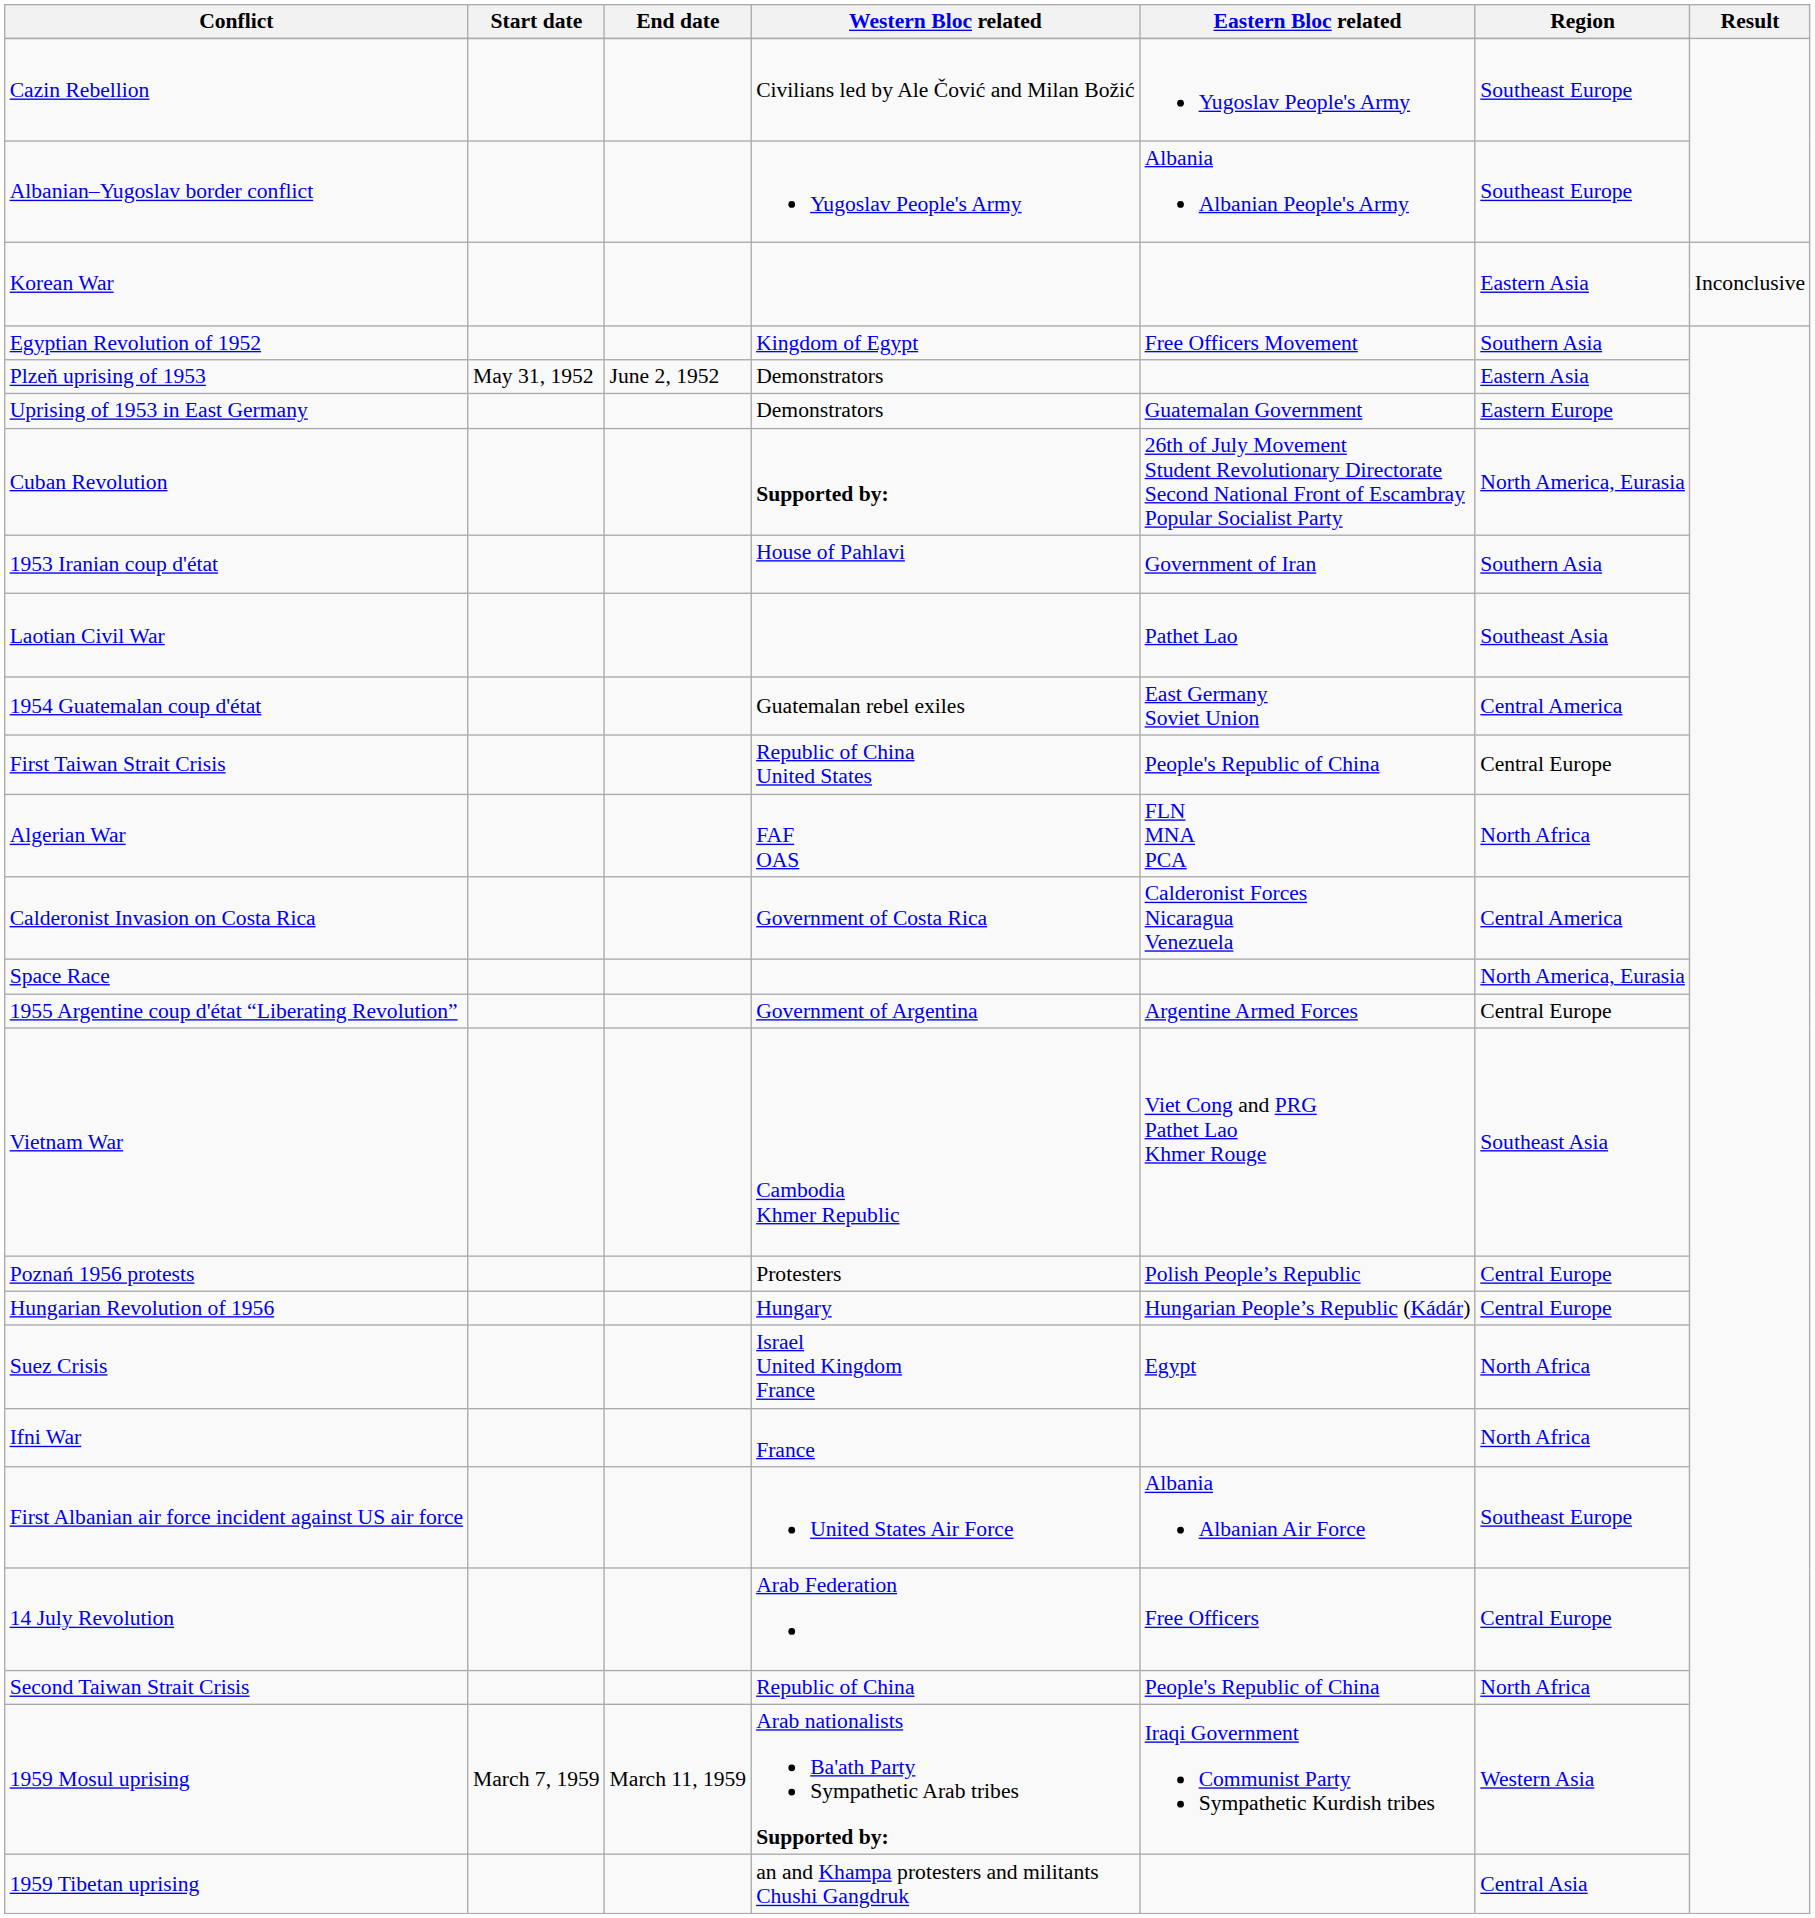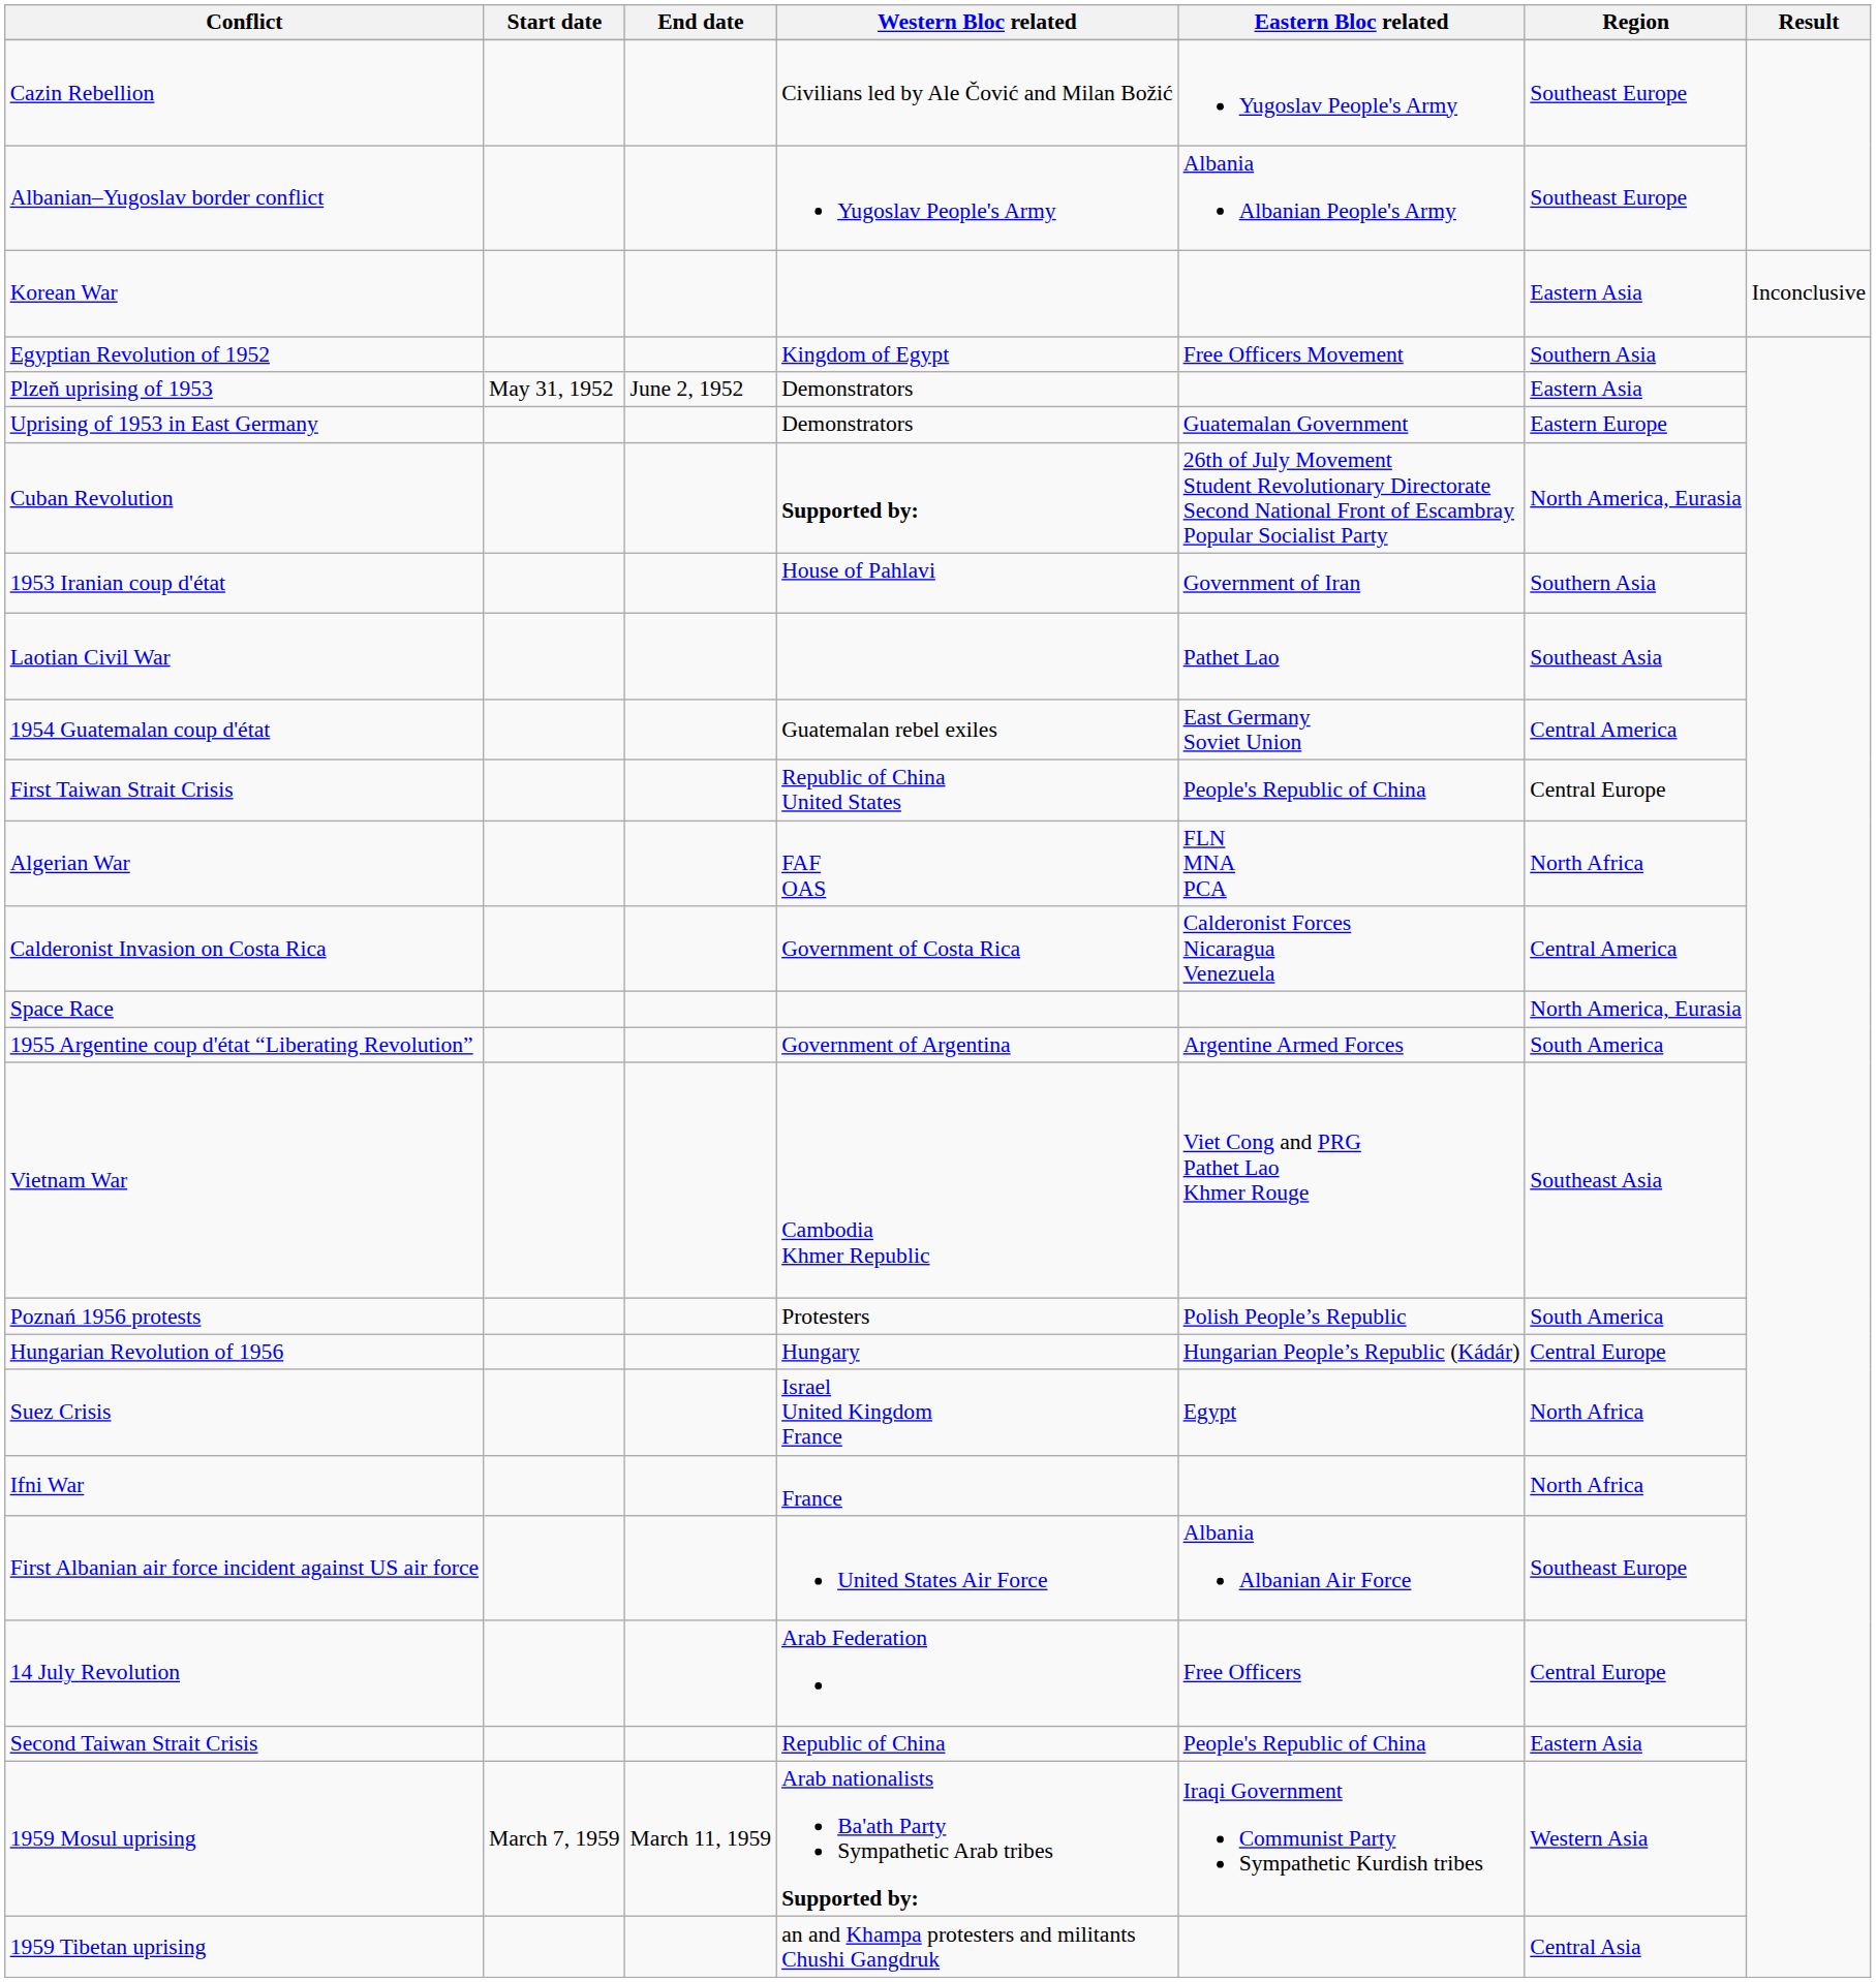 <table class="wikitable sortable">
 <tr>
 <th>Conflict</th>
 <th>Start date</th>
 <th>End date</th>
 <th><a href='#'>Western Bloc</a> related</th>
 <th><a href='#'>Eastern Bloc</a> related</th>
 <th>Region</th>
 <th>Result</th>
 </tr>
 <tr>
 </tr>
 <tr>
 <td><a href='#'>Cazin Rebellion</a></td>
 <td></td>
 <td></td>
 <td>Civilians led by Ale Čović and Milan Božić</td>
 <td><br><ul><li> <a href='#'>Yugoslav People's Army</a></li></ul></td>
 <td><a href='#'>Southeast Europe</a></td>
 </tr>
 <tr>
 <td><a href='#'>Albanian–Yugoslav border conflict</a></td>
 <td></td>
 <td></td>
 <td><br><ul><li> <a href='#'>Yugoslav People's Army</a></li></ul></td>
 <td> <a href='#'>Albania</a><br><ul><li> <a href='#'>Albanian People's Army</a></li></ul></td>
 <td><a href='#'>Southeast Europe</a></td>
 </tr>
 <tr>
 <td><a href='#'>Korean War</a></td>
 <td></td>
 <td></td>
 <td><br><br><br></td>
 <td><br> <br></td>
 <td><a href='#'>Eastern Asia</a></td>
 <td>Inconclusive</td>
 </tr>
 <tr>
 <td><a href='#'>Egyptian Revolution of 1952</a></td>
 <td></td>
 <td></td>
 <td> <a href='#'>Kingdom of Egypt</a></td>
 <td> <a href='#'>Free Officers Movement</a></td>
 <td><a href='#'>Southern Asia</a></td>
 </tr>
 <tr>
 <td><a href='#'>Plzeň uprising of 1953</a></td>
 <td>May 31, 1952</td>
 <td>June 2, 1952</td>
 <td>Demonstrators</td>
 <td></td>
 <td><a href='#'>Eastern Asia</a></td>
 </tr>
 <tr>
 <td><a href='#'>Uprising of 1953 in East Germany</a></td>
 <td></td>
 <td></td>
 <td> Demonstrators</td>
 <td> <a href='#'>Guatemalan Government</a></td>
 <td><a href='#'>Eastern Europe</a></td>
 </tr>
 <tr>
 <td><a href='#'>Cuban Revolution</a></td>
 <td></td>
 <td></td>
 <td><br><strong>Supported by:</strong><br></td>
 <td> <a href='#'>26th of July Movement</a><br> <a href='#'>Student Revolutionary Directorate</a><br> <a href='#'>Second National Front of Escambray</a><br> <a href='#'>Popular Socialist Party</a></td>
 <td><a href='#'>North America, Eurasia</a></td>
 </tr>
 <tr>
 <td><a href='#'>1953 Iranian coup d'état</a></td>
 <td></td>
 <td></td>
 <td> <a href='#'>House of Pahlavi</a><br><br></td>
 <td> <a href='#'>Government of Iran</a></td>
 <td><a href='#'>Southern Asia</a></td>
 </tr>
 <tr>
 <td><a href='#'>Laotian Civil War</a></td>
 <td></td>
 <td></td>
 <td> <br><br><br></td>
 <td> <a href='#'>Pathet Lao</a><br></td>
 <td><a href='#'>Southeast Asia</a></td>
 </tr>
 <tr>
 <td><a href='#'>1954 Guatemalan coup d'état</a></td>
 <td></td>
 <td></td>
 <td> Guatemalan rebel exiles<br> </td>
 <td> <a href='#'>East Germany</a><br> <a href='#'>Soviet Union</a></td>
 <td><a href='#'>Central America</a></td>
 </tr>
 <tr>
 <td><a href='#'>First Taiwan Strait Crisis</a></td>
 <td></td>
 <td></td>
 <td> <a href='#'>Republic of China</a><br>  <a href='#'>United States</a></td>
 <td> <a href='#'>People's Republic of China</a></td>
 <td>Central Europe</td>
 </tr>
 <tr>
 <td><a href='#'>Algerian War</a></td>
 <td></td>
 <td></td>
 <td><br> <a href='#'>FAF</a><br> <a href='#'>OAS</a><br></td>
 <td> <a href='#'>FLN</a><br> <a href='#'>MNA</a><br> <a href='#'>PCA</a></td>
 <td><a href='#'>North Africa</a></td>
 </tr>
 <tr>
 <td><a href='#'>Calderonist Invasion on Costa Rica</a></td>
 <td></td>
 <td></td>
 <td> <a href='#'>Government of Costa Rica</a></td>
 <td> <a href='#'>Calderonist Forces</a><br> <a href='#'>Nicaragua</a><br> <a href='#'>Venezuela</a></td>
 <td><a href='#'>Central America</a></td>
 </tr>
 <tr>
 <td><a href='#'>Space Race</a></td>
 <td></td>
 <td></td>
 <td></td>
 <td></td>
 <td><a href='#'>North America, Eurasia</a></td>
 </tr>
 <tr>
 <td><a href='#'>1955 Argentine coup d'état “Liberating Revolution”</a></td>
 <td></td>
 <td></td>
 <td> <a href='#'>Government of Argentina</a></td>
 <td> <a href='#'>Argentine Armed Forces</a></td>
-<td>Central Europe</td>
+<td><a href='#'>South America</a></td>
 </tr>
 <tr>
 <td><a href='#'>Vietnam War</a></td>
 <td></td>
 <td></td>
 <td><br><br><br><br><br><br> <a href='#'>Cambodia</a> <br> <a href='#'>Khmer Republic</a><br><br></td>
 <td><br> <a href='#'>Viet Cong</a> and <a href='#'>PRG</a><br> <a href='#'>Pathet Lao</a><br> <a href='#'>Khmer Rouge</a><br><br><br></td>
 <td><a href='#'>Southeast Asia</a></td>
 </tr>
 <tr>
 <td><a href='#'>Poznań 1956 protests</a></td>
 <td></td>
 <td></td>
 <td>Protesters</td>
 <td> <a href='#'>Polish People’s Republic</a> <br></td>
-<td><a href='#'>Central Europe</a></td>
+<td><a href='#'>South America</a></td>
 </tr>
 <tr>
 <td><a href='#'>Hungarian Revolution of 1956</a></td>
 <td></td>
 <td></td>
 <td> <a href='#'>Hungary</a></td>
 <td> <a href='#'>Hungarian People’s Republic</a> (<a href='#'>Kádár</a>) <br></td>
 <td><a href='#'>Central Europe</a></td>
 </tr>
 <tr>
 <td><a href='#'>Suez Crisis</a></td>
 <td></td>
 <td></td>
 <td> <a href='#'>Israel</a> <br> <a href='#'>United Kingdom</a><br> <a href='#'>France</a></td>
 <td> <a href='#'>Egypt</a></td>
 <td><a href='#'>North Africa</a></td>
 </tr>
 <tr>
 <td><a href='#'>Ifni War</a></td>
 <td></td>
 <td></td>
 <td><br>  <a href='#'>France</a></td>
 <td></td>
 <td><a href='#'>North Africa</a></td>
 </tr>
 <tr>
 <td><a href='#'>First Albanian air force incident against US air force</a></td>
 <td></td>
 <td></td>
 <td><br><ul><li> <a href='#'>United States Air Force</a></li></ul></td>
 <td> <a href='#'>Albania</a><br><ul><li> <a href='#'>Albanian Air Force</a></li></ul></td>
 <td><a href='#'>Southeast Europe</a></td>
 </tr>
 <tr>
 <td><a href='#'>14 July Revolution</a></td>
 <td></td>
 <td></td>
 <td> <a href='#'>Arab Federation</a><br><ul><li></li></ul></td>
 <td> <a href='#'>Free Officers</a></td>
 <td><a href='#'>Central Europe</a></td>
 </tr>
 <tr>
 <td><a href='#'>Second Taiwan Strait Crisis</a></td>
 <td></td>
 <td></td>
 <td> <a href='#'>Republic of China</a><br></td>
 <td> <a href='#'>People's Republic of China</a></td>
-<td><a href='#'>North Africa</a></td>
+<td><a href='#'>Eastern Asia</a></td>
 </tr>
 <tr>
 <td><a href='#'>1959 Mosul uprising</a></td>
 <td>March 7, 1959</td>
 <td>March 11, 1959</td>
 <td> <a href='#'>Arab nationalists</a><br><ul><li> <a href='#'>Ba'ath Party</a></li><li> Sympathetic Arab tribes</li></ul><strong>Supported by:</strong><br></td>
 <td> <a href='#'>Iraqi Government</a><br><ul><li> <a href='#'>Communist Party</a></li><li> Sympathetic Kurdish tribes</li></ul></td>
 <td><a href='#'>Western Asia</a></td>
 </tr>
 <tr>
 <td><a href='#'>1959 Tibetan uprising</a></td>
 <td></td>
 <td></td>
 <td>an and <a href='#'>Khampa</a> protesters and militants <br> <a href='#'>Chushi Gangdruk</a></td>
 <td></td>
 <td><a href='#'>Central Asia</a></td>
 </tr>
 </table>
